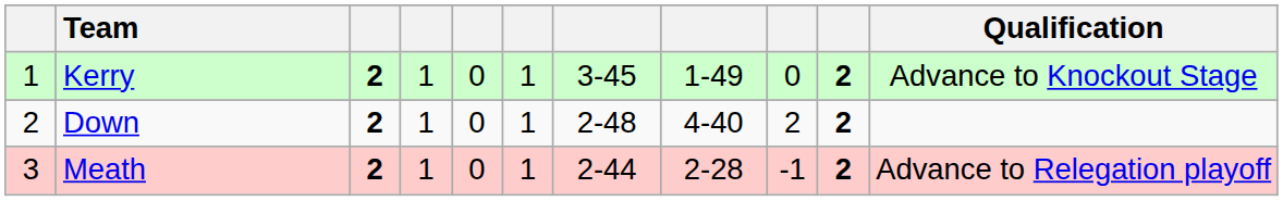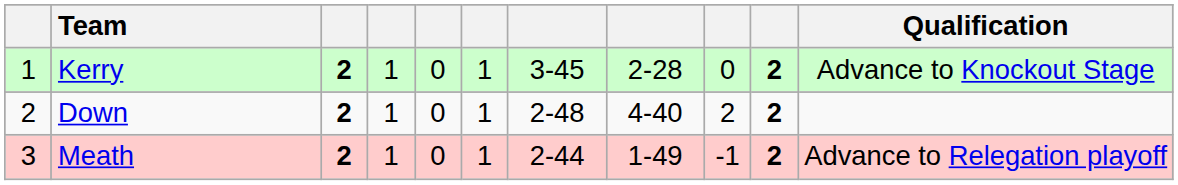 <table class="wikitable" style="text-align:center">
 <tr>
 <th width="20"></th>
 <th width="150" style="text-align:left;">Team</th>
 <th width="20"></th>
 <th width="20"></th>
 <th width="20"></th>
 <th width="20"></th>
 <th width="50"></th>
 <th width="50"></th>
 <th width="20"></th>
 <th width="20"></th>
 <th>Qualification</th>
 </tr>
 <tr style="background:#ccffcc">
 <td>1</td>
 <td align="left"> <a href='#'>Kerry</a></td>
 <td><strong>2</strong></td>
 <td>1</td>
 <td>0</td>
 <td>1</td>
 <td>3-45</td>
-<td>1-49</td>
+<td>2-28</td>
 <td>0</td>
 <td><strong>2</strong></td>
 <td>Advance to <a href='#'>Knockout Stage</a></td>
 </tr>
 <tr>
 <td>2</td>
 <td align="left"> <a href='#'>Down</a></td>
 <td><strong>2</strong></td>
 <td>1</td>
 <td>0</td>
 <td>1</td>
 <td>2-48</td>
 <td>4-40</td>
 <td>2</td>
 <td><strong>2</strong></td>
 <td></td>
 </tr>
 <tr style="background:#ffcccc">
 <td>3</td>
 <td align="left"> <a href='#'>Meath</a></td>
 <td><strong>2</strong></td>
 <td>1</td>
 <td>0</td>
 <td>1</td>
 <td>2-44</td>
-<td>2-28</td>
+<td>1-49</td>
 <td>-1</td>
 <td><strong>2</strong></td>
 <td>Advance to <a href='#'>Relegation playoff</a></td>
 </tr>
 </table>
